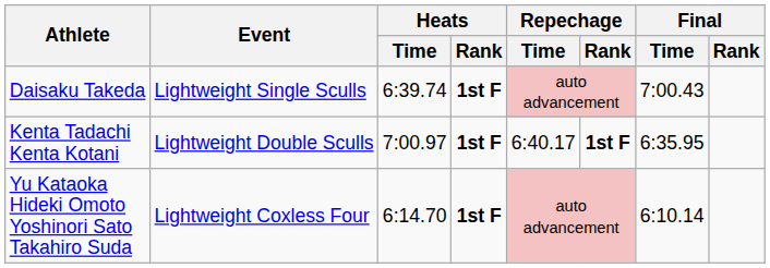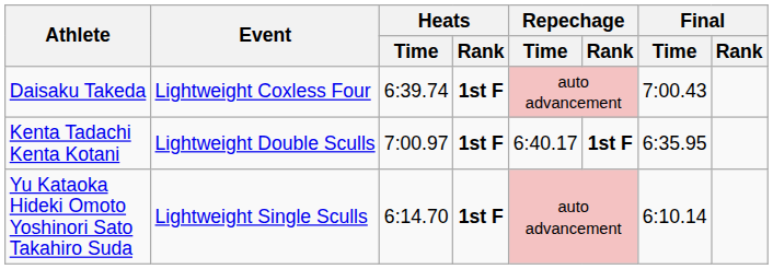 <table class=wikitable style="font-size:90%">
 <tr>
 <th rowspan=2>Athlete</th>
 <th rowspan=2>Event</th>
 <th colspan=2>Heats</th>
 <th colspan=2>Repechage</th>
 <th colspan=2>Final</th>
 </tr>
 <tr>
 <th>Time</th>
 <th>Rank</th>
 <th>Time</th>
 <th>Rank</th>
 <th>Time</th>
 <th>Rank</th>
 </tr>
 <tr>
 <td><a href='#'>Daisaku Takeda</a></td>
-<td><a href='#'>Lightweight Single Sculls</a></td>
+<td><a href='#'>Lightweight Coxless Four</a></td>
 <td align=center>6:39.74</td>
 <td align=center><strong>1st F</strong></td>
 <td colspan="2" style="text-align:center; background:#f4c2c2;"><small>auto<br>advancement</small></td>
 <td align=center>7:00.43</td>
 <td align=center></td>
 </tr>
 <tr>
 <td><a href='#'>Kenta Tadachi</a><br><a href='#'>Kenta Kotani</a></td>
 <td><a href='#'>Lightweight Double Sculls</a></td>
 <td align=center>7:00.97</td>
 <td align=center><strong>1st F</strong></td>
 <td align=center>6:40.17</td>
 <td align=center><strong>1st F</strong></td>
 <td align=center>6:35.95</td>
 <td align=center></td>
 </tr>
 <tr>
 <td><a href='#'>Yu Kataoka</a><br><a href='#'>Hideki Omoto</a><br><a href='#'>Yoshinori Sato</a><br><a href='#'>Takahiro Suda</a></td>
-<td><a href='#'>Lightweight Coxless Four</a></td>
+<td><a href='#'>Lightweight Single Sculls</a></td>
 <td align=center>6:14.70</td>
 <td align=center><strong>1st F</strong></td>
 <td colspan="2" style="text-align:center; background:#f4c2c2;"><small>auto<br>advancement</small></td>
 <td align=center>6:10.14</td>
 <td align=center></td>
 </tr>
 </table>
